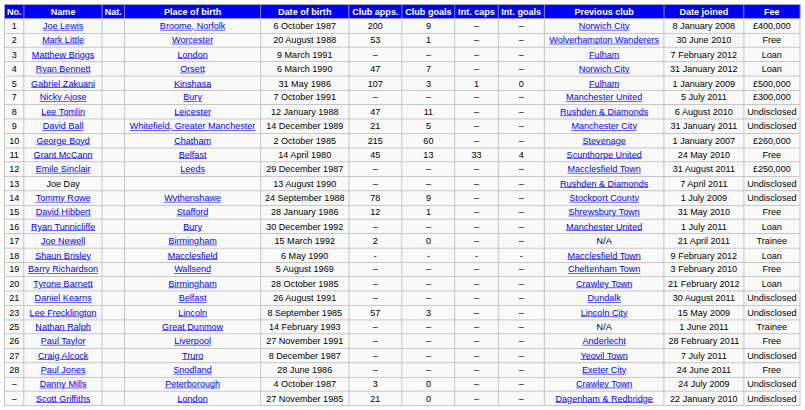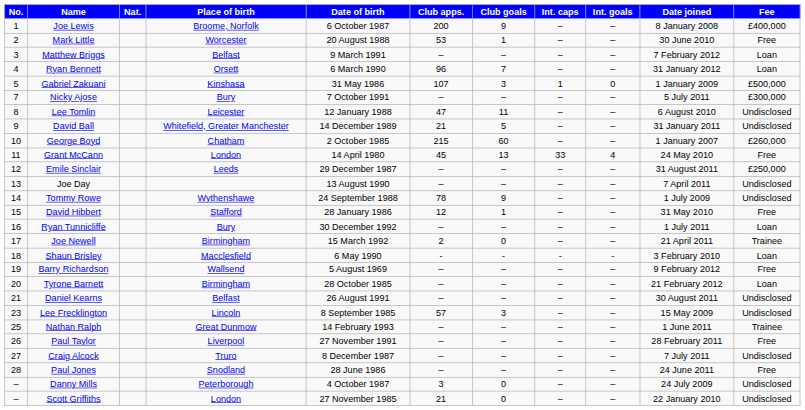 <table class="wikitable" style="text-align:center; font-size:90%; width:100%;">
 <tr>
 <th style="background:blue; color:white; text-align:center;">No.</th>
 <th style="background:blue; color:white; text-align:center;">Name</th>
 <th style="background:blue; color:white; text-align:center;">Nat.</th>
 <th style="background:blue; color:white; text-align:center;">Place of birth</th>
 <th style="background:blue; color:white; text-align:center;">Date of birth</th>
 <th style="background:blue; color:white; text-align:center;">Club apps.</th>
 <th style="background:blue; color:white; text-align:center;">Club goals</th>
 <th style="background:blue; color:white; text-align:center;">Int. caps</th>
 <th style="background:blue; color:white; text-align:center;">Int. goals</th>
-<th style="background:blue; color:white; text-align:center;">Previous club</th>
 <th style="background:blue; color:white; text-align:center;">Date joined</th>
 <th style="background:blue; color:white; text-align:center;">Fee</th>
 </tr>
 <tr>
 <td>1</td>
 <td><a href='#'>Joe Lewis</a></td>
 <td></td>
 <td><a href='#'>Broome, Norfolk</a></td>
 <td>6 October 1987</td>
 <td>200</td>
 <td>9</td>
 <td>–</td>
 <td>–</td>
-<td><a href='#'>Norwich City</a></td>
 <td>8 January 2008</td>
 <td>£400,000</td>
 </tr>
 <tr>
 <td>2</td>
 <td><a href='#'>Mark Little</a></td>
 <td></td>
 <td><a href='#'>Worcester</a></td>
 <td>20 August 1988</td>
 <td>53</td>
 <td>1</td>
 <td>–</td>
 <td>–</td>
-<td><a href='#'>Wolverhampton Wanderers</a></td>
 <td>30 June 2010</td>
 <td>Free</td>
 </tr>
 <tr>
 <td>3</td>
 <td><a href='#'>Matthew Briggs</a></td>
 <td></td>
-<td><a href='#'>London</a></td>
+<td><a href='#'>Belfast</a></td>
 <td>9 March 1991</td>
 <td>–</td>
 <td>–</td>
 <td>–</td>
 <td>–</td>
-<td><a href='#'>Fulham</a></td>
 <td>7 February 2012</td>
 <td>Loan</td>
 </tr>
 <tr>
 <td>4</td>
 <td><a href='#'>Ryan Bennett</a></td>
 <td></td>
 <td><a href='#'>Orsett</a></td>
 <td>6 March 1990</td>
-<td>47</td>
+<td>96</td>
 <td>7</td>
 <td>–</td>
 <td>–</td>
-<td><a href='#'>Norwich City</a></td>
 <td>31 January 2012</td>
 <td>Loan</td>
 </tr>
 <tr>
 <td>5</td>
 <td><a href='#'>Gabriel Zakuani</a></td>
 <td></td>
 <td><a href='#'>Kinshasa</a></td>
 <td>31 May 1986</td>
 <td>107</td>
 <td>3</td>
 <td>1</td>
 <td>0</td>
-<td><a href='#'>Fulham</a></td>
 <td>1 January 2009</td>
 <td>£500,000</td>
 </tr>
 <tr>
 <td>7</td>
 <td><a href='#'>Nicky Ajose</a></td>
 <td></td>
 <td><a href='#'>Bury</a></td>
 <td>7 October 1991</td>
 <td>–</td>
 <td>–</td>
 <td>–</td>
 <td>–</td>
-<td><a href='#'>Manchester United</a></td>
 <td>5 July 2011</td>
 <td>£300,000</td>
 </tr>
 <tr>
 <td>8</td>
 <td><a href='#'>Lee Tomlin</a></td>
 <td></td>
 <td><a href='#'>Leicester</a></td>
 <td>12 January 1988</td>
 <td>47</td>
 <td>11</td>
 <td>–</td>
 <td>–</td>
-<td><a href='#'>Rushden & Diamonds</a></td>
 <td>6 August 2010</td>
 <td>Undisclosed</td>
 </tr>
 <tr>
 <td>9</td>
 <td><a href='#'>David Ball</a></td>
 <td></td>
 <td><a href='#'>Whitefield, Greater Manchester</a></td>
 <td>14 December 1989</td>
 <td>21</td>
 <td>5</td>
 <td>–</td>
 <td>–</td>
-<td><a href='#'>Manchester City</a></td>
 <td>31 January 2011</td>
 <td>Undisclosed</td>
 </tr>
 <tr>
 <td>10</td>
 <td><a href='#'>George Boyd</a></td>
 <td></td>
 <td> <a href='#'>Chatham</a></td>
 <td>2 October 1985</td>
 <td>215</td>
 <td>60</td>
 <td>–</td>
 <td>–</td>
-<td><a href='#'>Stevenage</a></td>
 <td>1 January 2007</td>
 <td>£260,000</td>
 </tr>
 <tr>
 <td>11</td>
 <td><a href='#'>Grant McCann</a></td>
 <td></td>
-<td><a href='#'>Belfast</a></td>
+<td><a href='#'>London</a></td>
 <td>14 April 1980</td>
 <td>45</td>
 <td>13</td>
 <td>33</td>
 <td>4</td>
-<td><a href='#'>Scunthorpe United</a></td>
 <td>24 May 2010</td>
 <td>Free</td>
 </tr>
 <tr>
 <td>12</td>
 <td><a href='#'>Emile Sinclair</a></td>
 <td></td>
 <td><a href='#'>Leeds</a></td>
 <td>29 December 1987</td>
 <td>–</td>
 <td>–</td>
 <td>–</td>
 <td>–</td>
-<td><a href='#'>Macclesfield Town</a></td>
 <td>31 August 2011</td>
 <td>£250,000</td>
 </tr>
 <tr>
 <td>13</td>
 <td>Joe Day</td>
 <td></td>
 <td></td>
 <td>13 August 1990</td>
 <td>–</td>
 <td>–</td>
 <td>–</td>
 <td>–</td>
-<td><a href='#'>Rushden & Diamonds</a></td>
 <td>7 April 2011</td>
 <td>Undisclosed</td>
 </tr>
 <tr>
 <td>14</td>
 <td><a href='#'>Tommy Rowe</a></td>
 <td></td>
 <td><a href='#'>Wythenshawe</a></td>
 <td>24 September 1988</td>
 <td>78</td>
 <td>9</td>
 <td>–</td>
 <td>–</td>
-<td><a href='#'>Stockport County</a></td>
 <td>1 July 2009</td>
 <td>Undisclosed</td>
 </tr>
 <tr>
 <td>15</td>
 <td><a href='#'>David Hibbert</a></td>
 <td></td>
 <td><a href='#'>Stafford</a></td>
 <td>28 January 1986</td>
 <td>12</td>
 <td>1</td>
 <td>–</td>
 <td>–</td>
-<td><a href='#'>Shrewsbury Town</a></td>
 <td>31 May 2010</td>
 <td>Free</td>
 </tr>
 <tr>
 <td>16</td>
 <td><a href='#'>Ryan Tunnicliffe</a></td>
 <td></td>
 <td><a href='#'>Bury</a></td>
 <td>30 December 1992</td>
 <td>–</td>
 <td>–</td>
 <td>–</td>
 <td>–</td>
-<td><a href='#'>Manchester United</a></td>
 <td>1 July 2011</td>
 <td>Loan</td>
 </tr>
 <tr>
 <td>17</td>
 <td><a href='#'>Joe Newell</a></td>
 <td></td>
 <td><a href='#'>Birmingham</a></td>
 <td>15 March 1992</td>
 <td>2</td>
 <td>0</td>
 <td>–</td>
 <td>–</td>
-<td>N/A</td>
 <td>21 April 2011</td>
 <td>Trainee</td>
 </tr>
 <tr>
 <td>18</td>
 <td><a href='#'>Shaun Brisley</a></td>
 <td></td>
 <td><a href='#'>Macclesfield</a></td>
 <td>6 May 1990</td>
 <td>-</td>
 <td>-</td>
 <td>-</td>
 <td>-</td>
-<td><a href='#'>Macclesfield Town</a></td>
-<td>9 February 2012</td>
+<td>3 February 2010</td>
 <td>Loan</td>
 </tr>
 <tr>
 <td>19</td>
 <td><a href='#'>Barry Richardson</a></td>
 <td></td>
 <td><a href='#'>Wallsend</a></td>
 <td>5 August 1969</td>
 <td>–</td>
 <td>–</td>
 <td>–</td>
 <td>–</td>
-<td><a href='#'>Cheltenham Town</a></td>
-<td>3 February 2010</td>
+<td>9 February 2012</td>
 <td>Free</td>
 </tr>
 <tr>
 <td>20</td>
 <td><a href='#'>Tyrone Barnett</a></td>
 <td></td>
 <td><a href='#'>Birmingham</a></td>
 <td>28 October 1985</td>
 <td>–</td>
 <td>–</td>
 <td>–</td>
 <td>–</td>
-<td><a href='#'>Crawley Town</a></td>
 <td>21 February 2012</td>
 <td>Loan</td>
 </tr>
 <tr>
 <td>21</td>
 <td><a href='#'>Daniel Kearns</a></td>
 <td></td>
 <td><a href='#'>Belfast</a></td>
 <td>26 August 1991</td>
 <td>–</td>
 <td>–</td>
 <td>–</td>
 <td>–</td>
-<td><a href='#'>Dundalk</a></td>
 <td>30 August 2011</td>
 <td>Undisclosed</td>
 </tr>
 <tr>
 <td>23</td>
 <td><a href='#'>Lee Frecklington</a></td>
 <td></td>
 <td> <a href='#'>Lincoln</a></td>
 <td>8 September 1985</td>
 <td>57</td>
 <td>3</td>
 <td>–</td>
 <td>–</td>
-<td><a href='#'>Lincoln City</a></td>
 <td>15 May 2009</td>
 <td>Undisclosed</td>
 </tr>
 <tr>
 <td>25</td>
 <td><a href='#'>Nathan Ralph</a></td>
 <td></td>
 <td><a href='#'>Great Dunmow</a></td>
 <td>14 February 1993</td>
 <td>–</td>
 <td>–</td>
 <td>–</td>
 <td>–</td>
-<td>N/A</td>
 <td>1 June 2011</td>
 <td>Trainee</td>
 </tr>
 <tr>
 <td>26</td>
 <td><a href='#'>Paul Taylor</a></td>
 <td></td>
 <td><a href='#'>Liverpool</a></td>
 <td>27 November 1991</td>
 <td>–</td>
 <td>–</td>
 <td>–</td>
 <td>–</td>
-<td><a href='#'>Anderlecht</a></td>
 <td>28 February 2011</td>
 <td>Free</td>
 </tr>
 <tr>
 <td>27</td>
 <td><a href='#'>Craig Alcock</a></td>
 <td></td>
 <td><a href='#'>Truro</a></td>
 <td>8 December 1987</td>
 <td>–</td>
 <td>–</td>
 <td>–</td>
 <td>–</td>
-<td><a href='#'>Yeovil Town</a></td>
 <td>7 July 2011</td>
 <td>Undisclosed</td>
 </tr>
 <tr>
 <td>28</td>
 <td><a href='#'>Paul Jones</a></td>
 <td></td>
 <td><a href='#'>Snodland</a></td>
 <td>28 June 1986</td>
 <td>–</td>
 <td>–</td>
 <td>–</td>
 <td>–</td>
-<td><a href='#'>Exeter City</a></td>
 <td>24 June 2011</td>
 <td>Free</td>
 </tr>
 <tr>
 <td>–</td>
 <td><a href='#'>Danny Mills</a></td>
 <td></td>
 <td><a href='#'>Peterborough</a></td>
 <td>4 October 1987</td>
 <td>3</td>
 <td>0</td>
 <td>–</td>
 <td>–</td>
-<td><a href='#'>Crawley Town</a></td>
 <td>24 July 2009</td>
 <td>Undisclosed</td>
 </tr>
 <tr>
 <td>–</td>
 <td><a href='#'>Scott Griffiths</a></td>
 <td></td>
 <td><a href='#'>London</a></td>
 <td>27 November 1985</td>
 <td>21</td>
 <td>0</td>
 <td>–</td>
 <td>–</td>
-<td><a href='#'>Dagenham & Redbridge</a></td>
 <td>22 January 2010</td>
 <td>Undisclosed</td>
 </tr>
 </table>
